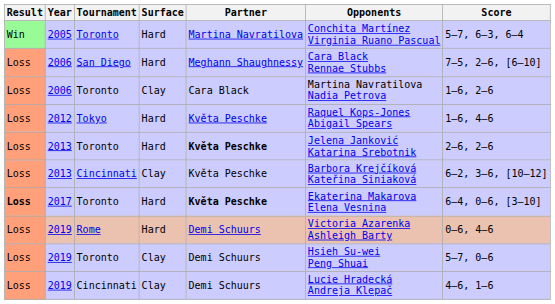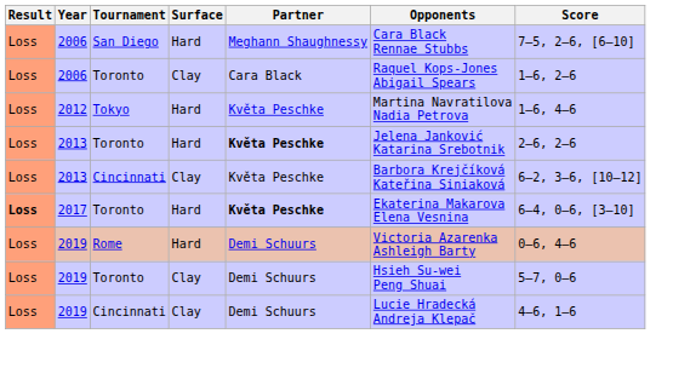 <table class="sortable wikitable">
 <tr>
 <th>Result</th>
 <th>Year</th>
 <th>Tournament</th>
 <th>Surface</th>
 <th>Partner</th>
 <th>Opponents</th>
 <th class="unsortable">Score</th>
-</tr>
-<tr style="background:#ccccff;">
-<td style="background:#98fb98;">Win</td>
-<td><a href='#'>2005</a></td>
-<td><a href='#'>Toronto</a></td>
-<td>Hard</td>
-<td> <a href='#'>Martina Navratilova</a></td>
-<td> <a href='#'>Conchita Martínez</a> <br>  <a href='#'>Virginia Ruano Pascual</a></td>
-<td>5–7, 6–3, 6–4</td>
 </tr>
 <tr style="background:#ccccff;">
 <td style="background:#ffa07a;">Loss</td>
 <td><a href='#'>2006</a></td>
 <td><a href='#'>San Diego</a></td>
 <td>Hard</td>
 <td> <a href='#'>Meghann Shaughnessy</a></td>
 <td> <a href='#'>Cara Black</a> <br>  <a href='#'>Rennae Stubbs</a></td>
 <td>7–5, 2–6, [6–10]</td>
 </tr>
 <tr style="background:#ccccff;">
 <td style="background:#ffa07a;">Loss</td>
 <td><a href='#'>2006</a></td>
 <td>Toronto</td>
 <td>Clay</td>
 <td> Cara Black</td>
-<td> Martina Navratilova <br>  <a href='#'>Nadia Petrova</a></td>
+<td> <a href='#'>Raquel Kops-Jones</a> <br>  <a href='#'>Abigail Spears</a></td>
 <td>1–6, 2–6</td>
 </tr>
 <tr style="background:#ccccff;">
 <td style="background:#ffa07a;">Loss</td>
 <td><a href='#'>2012</a></td>
 <td><a href='#'>Tokyo</a></td>
 <td>Hard</td>
 <td> <a href='#'>Květa Peschke</a></td>
-<td> <a href='#'>Raquel Kops-Jones</a> <br>  <a href='#'>Abigail Spears</a></td>
+<td> Martina Navratilova <br>  <a href='#'>Nadia Petrova</a></td>
 <td>1–6, 4–6</td>
 </tr>
 <tr style="background:#ccccff;">
 <td style="background:#ffa07a;">Loss</td>
 <td><a href='#'>2013</a></td>
 <td>Toronto</td>
 <td>Hard</td>
 <td><strong> Květa Peschke</strong></td>
 <td> <a href='#'>Jelena Janković</a> <br>  <a href='#'>Katarina Srebotnik</a></td>
 <td>2–6, 2–6</td>
 </tr>
 <tr style="background:#ccccff;">
 <td style="background:#ffa07a;">Loss</td>
 <td><a href='#'>2013</a></td>
 <td><a href='#'>Cincinnati</a></td>
 <td>Clay</td>
 <td> Květa Peschke</td>
 <td> <a href='#'>Barbora Krejčíková</a> <br>  <a href='#'>Kateřina Siniaková</a></td>
 <td>6–2, 3–6, [10–12]</td>
 </tr>
 <tr style="background:#ccf;">
 <td style="background:#ffa07a;"><strong>Loss</strong></td>
 <td><a href='#'>2017</a></td>
 <td>Toronto</td>
 <td>Hard</td>
 <td><strong> Květa Peschke</strong></td>
 <td> <a href='#'>Ekaterina Makarova</a> <br>  <a href='#'>Elena Vesnina</a></td>
 <td>6–4, 0–6, [3–10]</td>
 </tr>
 <tr style="background:#ebc2af;">
 <td style="background:#ffa07a;">Loss</td>
 <td><a href='#'>2019</a></td>
 <td><a href='#'>Rome</a></td>
 <td>Hard</td>
 <td> <a href='#'>Demi Schuurs</a></td>
 <td> <a href='#'>Victoria Azarenka</a> <br>  <a href='#'>Ashleigh Barty</a></td>
 <td>0–6, 4–6</td>
 </tr>
 <tr style="background:#ccf;">
 <td style="background:#ffa07a;">Loss</td>
 <td><a href='#'>2019</a></td>
 <td>Toronto</td>
 <td>Clay</td>
 <td> Demi Schuurs</td>
 <td> <a href='#'>Hsieh Su-wei</a> <br>  <a href='#'>Peng Shuai</a></td>
 <td>5–7, 0–6</td>
 </tr>
 <tr style="background:#ccf;">
 <td style="background:#ffa07a;">Loss</td>
 <td><a href='#'>2019</a></td>
 <td>Cincinnati</td>
 <td>Clay</td>
 <td> Demi Schuurs</td>
 <td> <a href='#'>Lucie Hradecká</a> <br>  <a href='#'>Andreja Klepač</a></td>
 <td>4–6, 1–6</td>
 </tr>
 </table>
